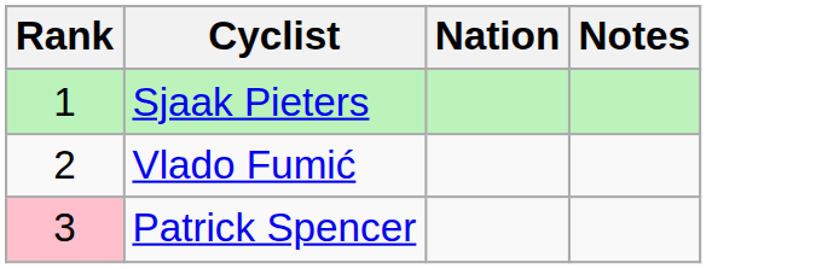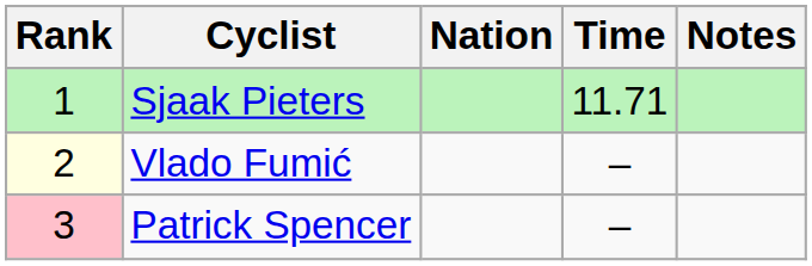 <table class="wikitable sortable" style="text-align:center">
 <tr>
 <th>Rank</th>
 <th>Cyclist</th>
 <th>Nation</th>
+<th>Time</th>
 <th>Notes</th>
 </tr>
 <tr bgcolor=bbf3bb>
 <td>1</td>
 <td align=left data-sort-value="Pieters, Sjaak"><a href='#'>Sjaak Pieters</a></td>
 <td align=left></td>
+<td>11.71</td>
 <td></td>
 </tr>
 <tr>
-<td>2</td>
+<td style="background: lightyellow;">2</td>
 <td align=left data-sort-value="Fumić, Vlado"><a href='#'>Vlado Fumić</a></td>
 <td align=left></td>
+<td>–</td>
 <td></td>
 </tr>
 <tr>
 <td style="background: pink;">3</td>
 <td align=left data-sort-value="Spencer, Patrick"><a href='#'>Patrick Spencer</a></td>
 <td align=left></td>
+<td>–</td>
 <td></td>
 </tr>
 </table>
